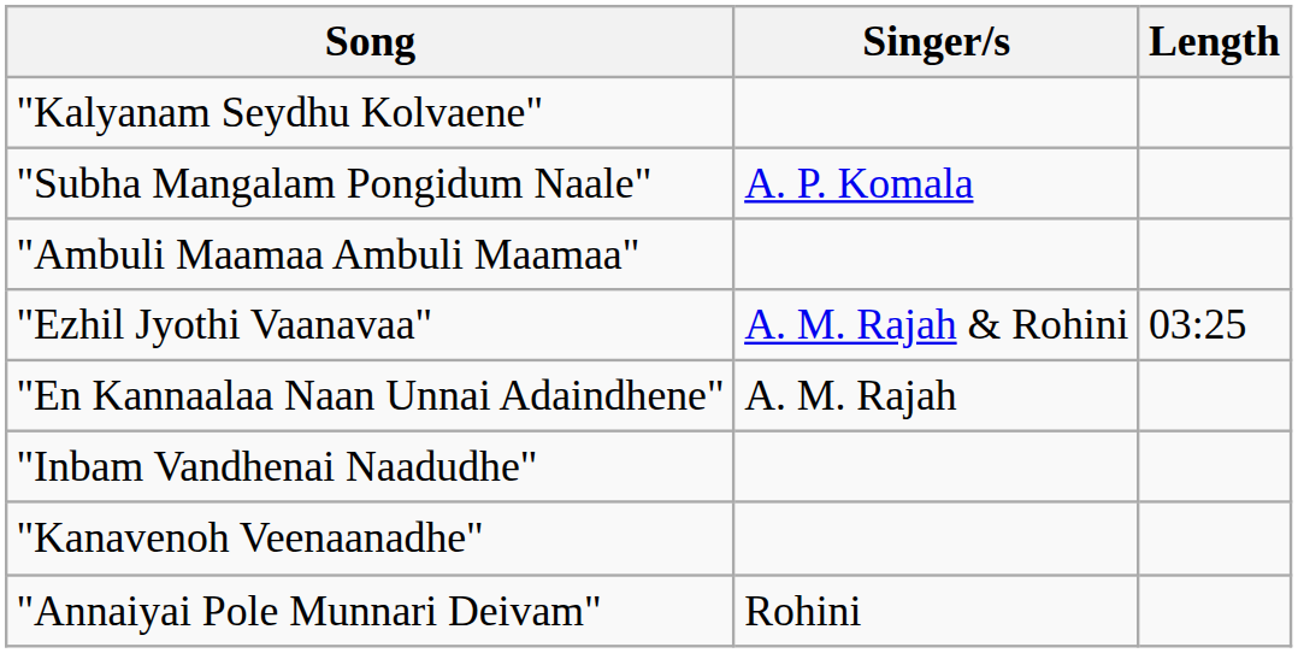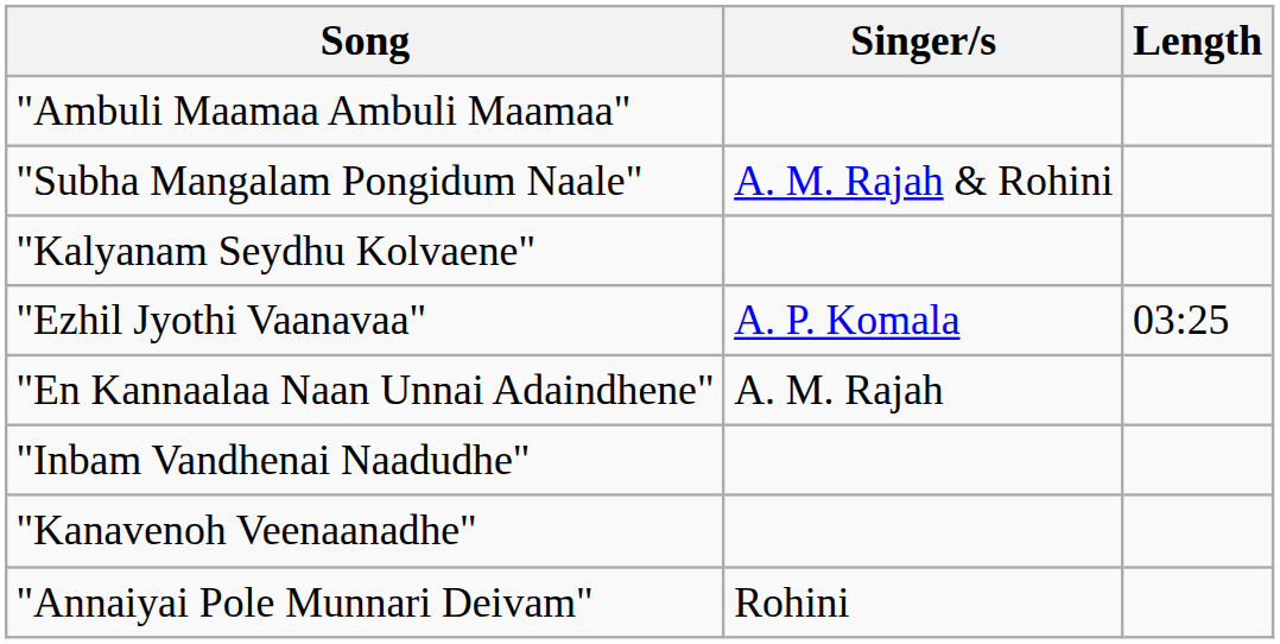 <table class="wikitable" style="font-size:95%;">
 <tr>
 <th>Song</th>
 <th>Singer/s</th>
 <th>Length</th>
 </tr>
 <tr>
+<td>"Ambuli Maamaa Ambuli Maamaa"</td>
+<td></td>
+<td></td>
+</tr>
+<tr>
+<td>"Subha Mangalam Pongidum Naale"</td>
+<td><a href='#'>A. M. Rajah</a> & Rohini</td>
+<td></td>
+</tr>
+<tr>
 <td>"Kalyanam Seydhu Kolvaene"</td>
 <td></td>
 <td></td>
 </tr>
 <tr>
-<td>"Subha Mangalam Pongidum Naale"</td>
+<td>"Ezhil Jyothi Vaanavaa"</td>
 <td><a href='#'>A. P. Komala</a></td>
-<td></td>
-</tr>
-<tr>
-<td>"Ambuli Maamaa Ambuli Maamaa"</td>
-<td></td>
-<td></td>
-</tr>
-<tr>
-<td>"Ezhil Jyothi Vaanavaa"</td>
-<td><a href='#'>A. M. Rajah</a> & Rohini</td>
 <td>03:25</td>
 </tr>
 <tr>
 <td>"En Kannaalaa Naan Unnai Adaindhene"</td>
 <td>A. M. Rajah</td>
 <td></td>
 </tr>
 <tr>
 <td>"Inbam Vandhenai Naadudhe"</td>
 <td></td>
 <td></td>
 </tr>
 <tr>
 <td>"Kanavenoh Veenaanadhe"</td>
 <td></td>
 <td></td>
 </tr>
 <tr>
 <td>"Annaiyai Pole Munnari Deivam"</td>
 <td>Rohini</td>
 <td></td>
 </tr>
 </table>
